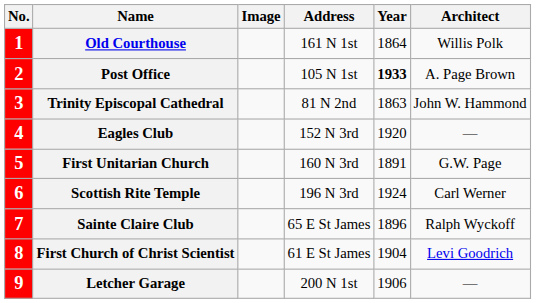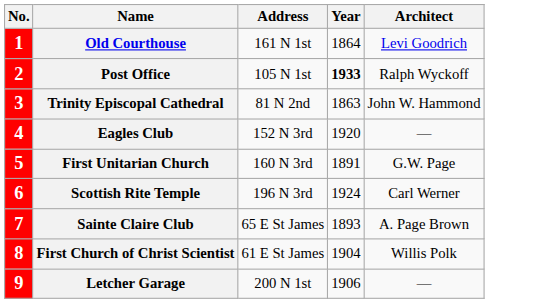 <table class ="wikitable sortable" style=font-size:85%;text-align:center;>
 <tr>
 <th>No.</th>
 <th>Name</th>
-<th>Image</th>
 <th>Address</th>
 <th>Year</th>
 <th>Architect</th>
 </tr>
 <tr>
 <th style=font-size:125%;background:#f00;color:#fff;>1</th>
 <th><a href='#'>Old Courthouse</a></th>
-<td></td>
 <td>161 N 1st</td>
 <td>1864</td>
-<td>Willis Polk</td>
+<td><a href='#'>Levi Goodrich</a></td>
 </tr>
 <tr>
 <th style=font-size:125%;background:#f00;color:#fff;>2</th>
 <th>Post Office</th>
-<td></td>
 <td>105 N 1st</td>
 <td><strong>1933</strong></td>
-<td>A. Page Brown</td>
+<td>Ralph Wyckoff</td>
 </tr>
 <tr>
 <th style=font-size:125%;background:#f00;color:#fff;>3</th>
 <th>Trinity Episcopal Cathedral</th>
-<td></td>
 <td>81 N 2nd</td>
 <td>1863</td>
 <td>John W. Hammond</td>
 </tr>
 <tr>
 <th style=font-size:125%;background:#f00;color:#fff;>4</th>
 <th>Eagles Club</th>
-<td></td>
 <td>152 N 3rd</td>
 <td>1920</td>
 <td>—</td>
 </tr>
 <tr>
 <th style=font-size:125%;background:#f00;color:#fff;>5</th>
 <th>First Unitarian Church</th>
-<td></td>
 <td>160 N 3rd</td>
 <td>1891</td>
 <td>G.W. Page</td>
 </tr>
 <tr>
 <th style=font-size:125%;background:#f00;color:#fff;>6</th>
 <th>Scottish Rite Temple</th>
-<td></td>
 <td>196 N 3rd</td>
 <td>1924</td>
 <td>Carl Werner</td>
 </tr>
 <tr>
 <th style=font-size:125%;background:#f00;color:#fff;>7</th>
 <th>Sainte Claire Club</th>
-<td></td>
 <td>65 E St James</td>
-<td>1896</td>
-<td>Ralph Wyckoff</td>
+<td>1893</td>
+<td>A. Page Brown</td>
 </tr>
 <tr>
 <th style=font-size:125%;background:#f00;color:#fff;>8</th>
 <th>First Church of Christ Scientist</th>
-<td></td>
 <td>61 E St James</td>
 <td>1904</td>
-<td><a href='#'>Levi Goodrich</a></td>
+<td>Willis Polk</td>
 </tr>
 <tr>
 <th style=font-size:125%;background:#f00;color:#fff;>9</th>
 <th>Letcher Garage</th>
-<td></td>
 <td>200 N 1st</td>
 <td>1906</td>
 <td>—</td>
 </tr>
 </table>
